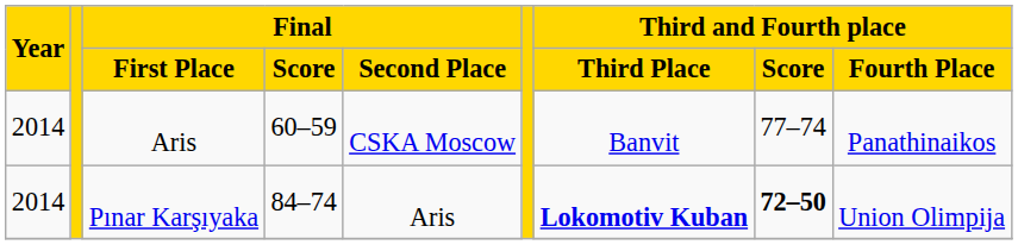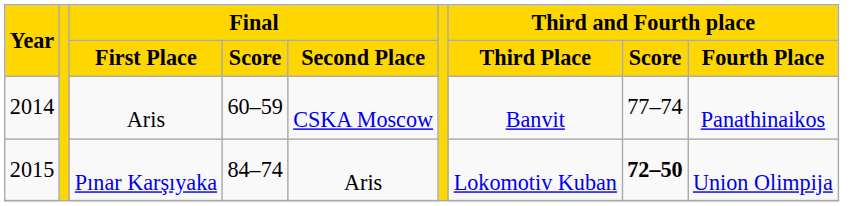 <table class="wikitable" style="font-size: 97%; text-align: center;">
 <tr>
 <th rowspan="2" style="color:black; background:#FFD700;">Year</th>
 <td style="color:black; background:#FFD700;" rowspan="61"></td>
 <th colspan=3 style="color:black; background:#FFD700;">Final</th>
 <td style="color:black; background:#FFD700;" rowspan="61"></td>
 <th colspan=3 style="color:black; background:#FFD700;">Third and Fourth place</th>
 </tr>
 <tr>
 <th style="color:black; background:#FFD700;">First Place</th>
 <th style="color:black; background:#FFD700;">Score</th>
 <th style="color:black; background:#FFD700;">Second Place</th>
 <th style="color:black; background:#FFD700;">Third Place</th>
 <th style="color:black; background:#FFD700;">Score</th>
 <th style="color:black; background:#FFD700;">Fourth Place</th>
 </tr>
 <tr>
 <td>2014</td>
 <td><br> Aris</td>
 <td>60–59 <br></td>
 <td><br> <a href='#'>CSKA Moscow</a></td>
 <td><br> <a href='#'>Banvit</a></td>
 <td>77–74 <br></td>
 <td><br> <a href='#'>Panathinaikos</a></td>
 </tr>
 <tr>
-<td>2014</td>
+<td>2015</td>
 <td><br> <a href='#'>Pınar Karşıyaka</a></td>
 <td>84–74 <br></td>
 <td><br> Aris</td>
-<td><strong><br> <a href='#'>Lokomotiv Kuban</a></strong></td>
+<td><br> <a href='#'>Lokomotiv Kuban</a></td>
 <td><strong>72–50 <br></strong></td>
 <td><br> <a href='#'>Union Olimpija</a></td>
 </tr>
 <tr>
 </tr>
 </table>
